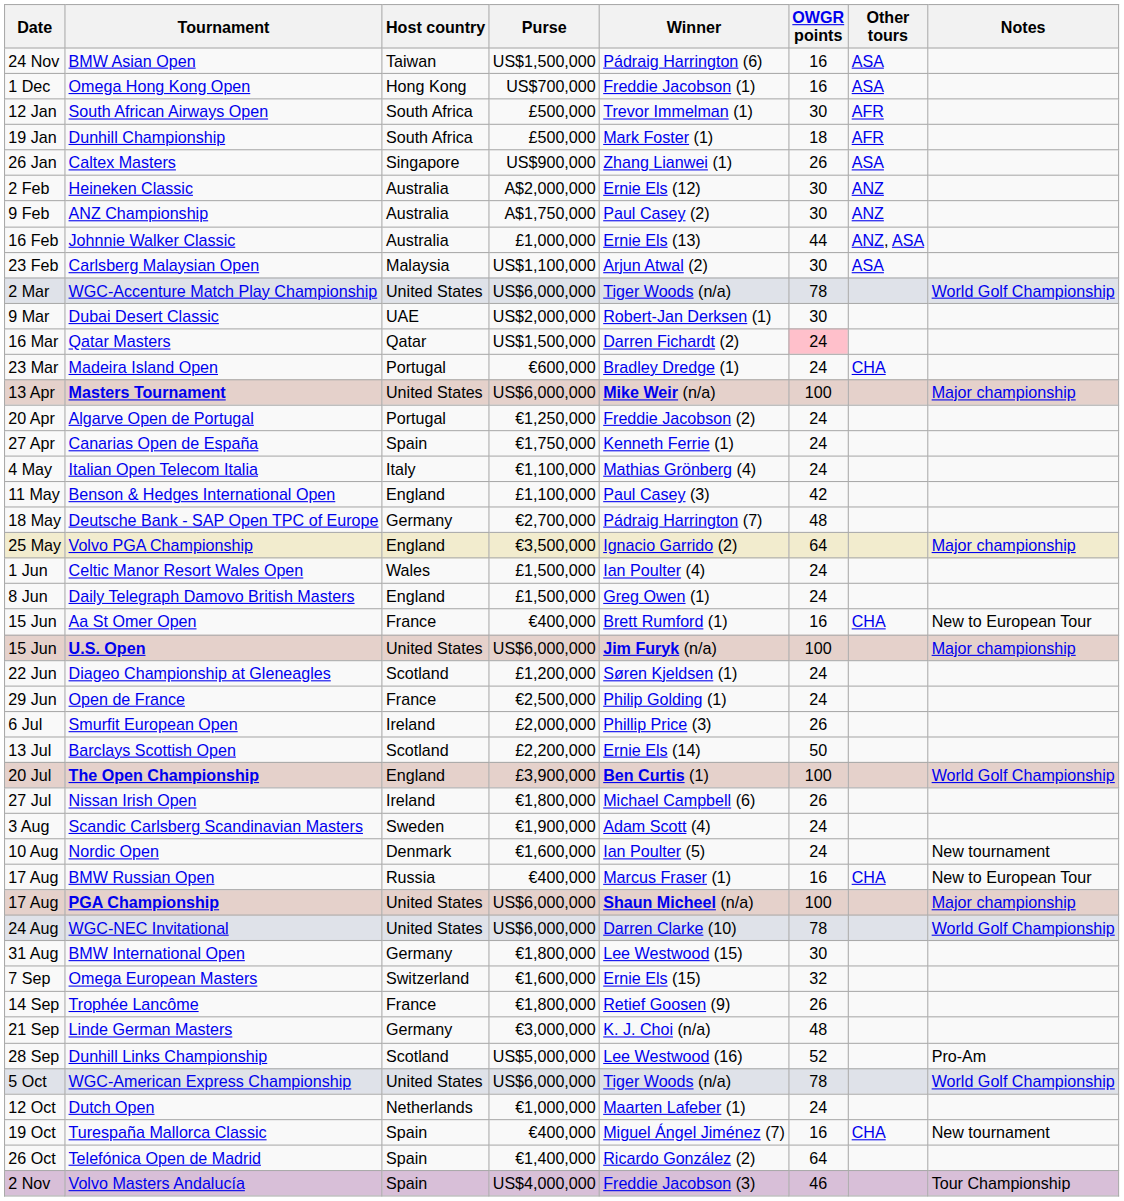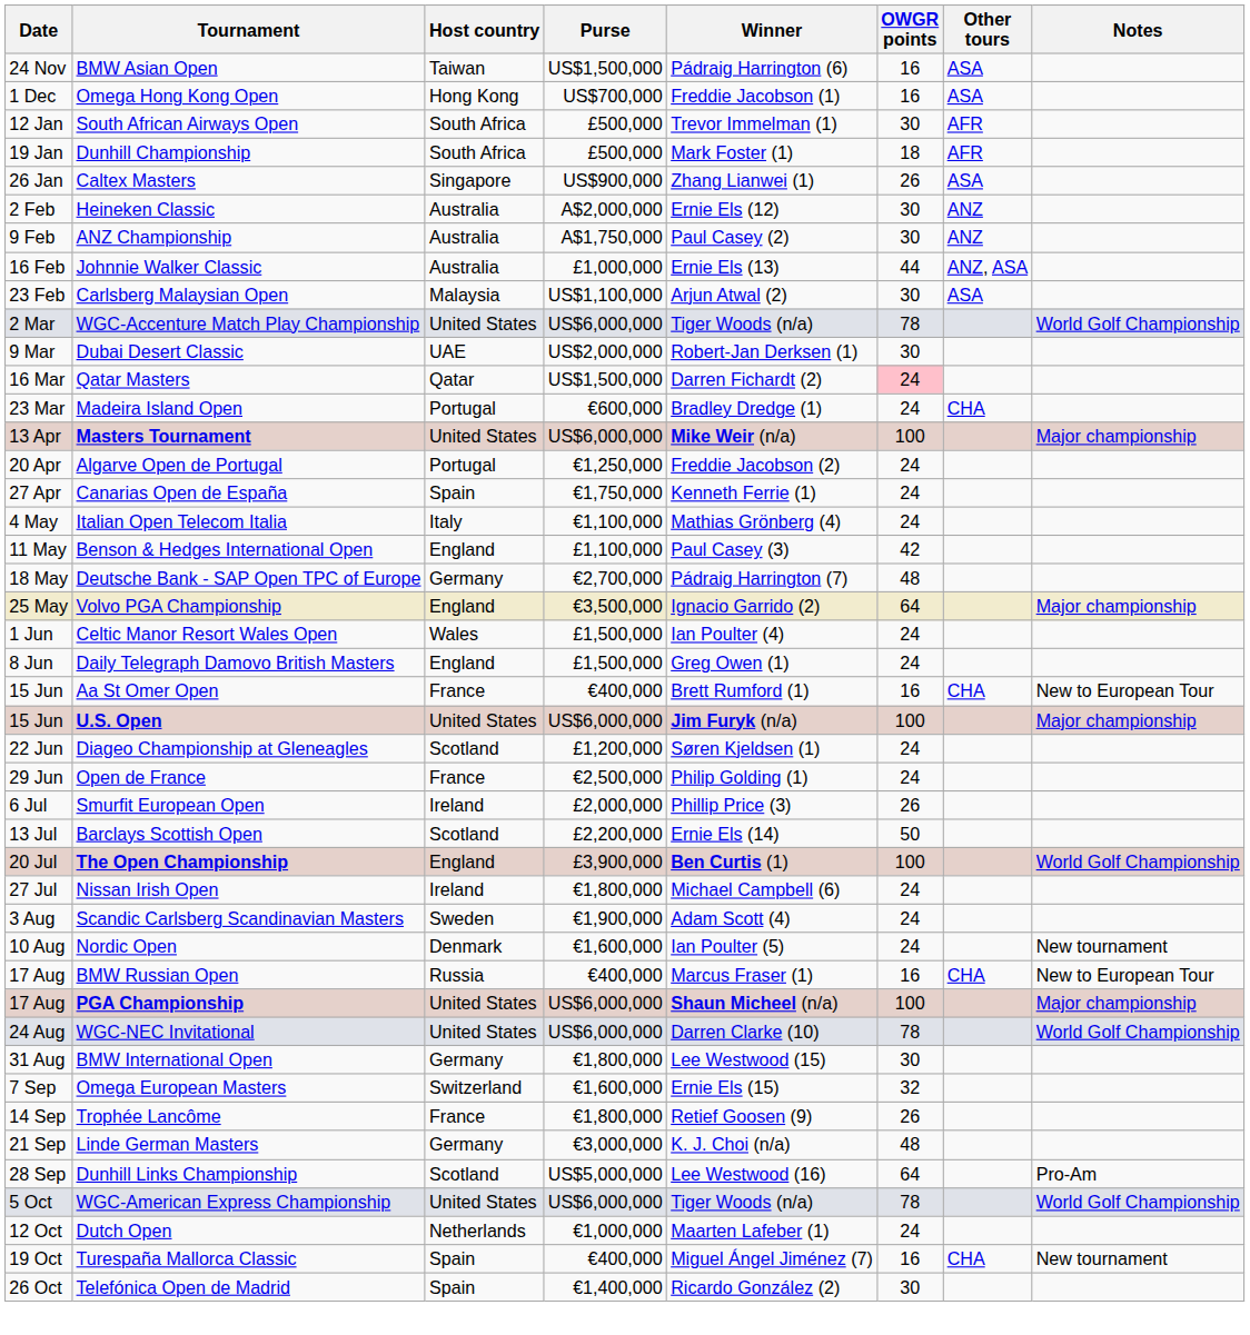 <table class="wikitable" style="font-size:95%">
 <tr>
 <th>Date</th>
 <th>Tournament</th>
 <th>Host country</th>
 <th>Purse</th>
 <th>Winner</th>
 <th><a href='#'>OWGR</a><br>points</th>
 <th>Other<br>tours</th>
 <th>Notes</th>
 </tr>
 <tr>
 <td>24 Nov</td>
 <td><a href='#'>BMW Asian Open</a></td>
 <td>Taiwan</td>
 <td align=right>US$1,500,000</td>
 <td> <a href='#'>Pádraig Harrington</a> (6)</td>
 <td align=center>16</td>
 <td><a href='#'>ASA</a></td>
 <td></td>
 </tr>
 <tr>
 <td>1 Dec</td>
 <td><a href='#'>Omega Hong Kong Open</a></td>
 <td>Hong Kong</td>
 <td align=right>US$700,000</td>
 <td> <a href='#'>Freddie Jacobson</a> (1)</td>
 <td align=center>16</td>
 <td><a href='#'>ASA</a></td>
 <td></td>
 </tr>
 <tr>
 <td>12 Jan</td>
 <td><a href='#'>South African Airways Open</a></td>
 <td>South Africa</td>
 <td align=right>£500,000</td>
 <td> <a href='#'>Trevor Immelman</a> (1)</td>
 <td align=center>30</td>
 <td><a href='#'>AFR</a></td>
 <td></td>
 </tr>
 <tr>
 <td>19 Jan</td>
 <td><a href='#'>Dunhill Championship</a></td>
 <td>South Africa</td>
 <td align=right>£500,000</td>
 <td> <a href='#'>Mark Foster</a> (1)</td>
 <td align=center>18</td>
 <td><a href='#'>AFR</a></td>
 <td></td>
 </tr>
 <tr>
 <td>26 Jan</td>
 <td><a href='#'>Caltex Masters</a></td>
 <td>Singapore</td>
 <td align=right>US$900,000</td>
 <td> <a href='#'>Zhang Lianwei</a> (1)</td>
 <td align=center>26</td>
 <td><a href='#'>ASA</a></td>
 <td></td>
 </tr>
 <tr>
 <td>2 Feb</td>
 <td><a href='#'>Heineken Classic</a></td>
 <td>Australia</td>
 <td align=right>A$2,000,000</td>
 <td> <a href='#'>Ernie Els</a> (12)</td>
 <td align=center>30</td>
 <td><a href='#'>ANZ</a></td>
 <td></td>
 </tr>
 <tr>
 <td>9 Feb</td>
 <td><a href='#'>ANZ Championship</a></td>
 <td>Australia</td>
 <td align=right>A$1,750,000</td>
 <td> <a href='#'>Paul Casey</a> (2)</td>
 <td align=center>30</td>
 <td><a href='#'>ANZ</a></td>
 <td></td>
 </tr>
 <tr>
 <td>16 Feb</td>
 <td><a href='#'>Johnnie Walker Classic</a></td>
 <td>Australia</td>
 <td align=right>£1,000,000</td>
 <td> <a href='#'>Ernie Els</a> (13)</td>
 <td align=center>44</td>
 <td><a href='#'>ANZ</a>, <a href='#'>ASA</a></td>
 <td></td>
 </tr>
 <tr>
 <td>23 Feb</td>
 <td><a href='#'>Carlsberg Malaysian Open</a></td>
 <td>Malaysia</td>
 <td align=right>US$1,100,000</td>
 <td> <a href='#'>Arjun Atwal</a> (2)</td>
 <td align=center>30</td>
 <td><a href='#'>ASA</a></td>
 <td></td>
 </tr>
 <tr style="background:#dfe2e9;">
 <td>2 Mar</td>
 <td><a href='#'>WGC-Accenture Match Play Championship</a></td>
 <td>United States</td>
 <td align=right>US$6,000,000</td>
 <td> <a href='#'>Tiger Woods</a> (n/a)</td>
 <td align=center>78</td>
 <td></td>
 <td><a href='#'>World Golf Championship</a></td>
 </tr>
 <tr>
 <td>9 Mar</td>
 <td><a href='#'>Dubai Desert Classic</a></td>
 <td>UAE</td>
 <td align=right>US$2,000,000</td>
 <td> <a href='#'>Robert-Jan Derksen</a> (1)</td>
 <td align=center>30</td>
 <td></td>
 <td></td>
 </tr>
 <tr>
 <td>16 Mar</td>
 <td><a href='#'>Qatar Masters</a></td>
 <td>Qatar</td>
 <td align=right>US$1,500,000</td>
 <td> <a href='#'>Darren Fichardt</a> (2)</td>
 <td align=center style="background: pink;">24</td>
 <td></td>
 <td></td>
 </tr>
 <tr>
 <td>23 Mar</td>
 <td><a href='#'>Madeira Island Open</a></td>
 <td>Portugal</td>
 <td align=right>€600,000</td>
 <td> <a href='#'>Bradley Dredge</a> (1)</td>
 <td align=center>24</td>
 <td><a href='#'>CHA</a></td>
 <td></td>
 </tr>
 <tr style="background:#e5d1cb;">
 <td>13 Apr</td>
 <td><strong><a href='#'>Masters Tournament</a></strong></td>
 <td>United States</td>
 <td align=right>US$6,000,000</td>
 <td> <strong><a href='#'>Mike Weir</a></strong> (n/a)</td>
 <td align=center>100</td>
 <td></td>
 <td><a href='#'>Major championship</a></td>
 </tr>
 <tr>
 <td>20 Apr</td>
 <td><a href='#'>Algarve Open de Portugal</a></td>
 <td>Portugal</td>
 <td align=right>€1,250,000</td>
 <td> <a href='#'>Freddie Jacobson</a> (2)</td>
 <td align=center>24</td>
 <td></td>
 <td></td>
 </tr>
 <tr>
 <td>27 Apr</td>
 <td><a href='#'>Canarias Open de España</a></td>
 <td>Spain</td>
 <td align=right>€1,750,000</td>
 <td> <a href='#'>Kenneth Ferrie</a> (1)</td>
 <td align=center>24</td>
 <td></td>
 <td></td>
 </tr>
 <tr>
 <td>4 May</td>
 <td><a href='#'>Italian Open Telecom Italia</a></td>
 <td>Italy</td>
 <td align=right>€1,100,000</td>
 <td> <a href='#'>Mathias Grönberg</a> (4)</td>
 <td align=center>24</td>
 <td></td>
 <td></td>
 </tr>
 <tr>
 <td>11 May</td>
 <td><a href='#'>Benson & Hedges International Open</a></td>
 <td>England</td>
 <td align=right>£1,100,000</td>
 <td> <a href='#'>Paul Casey</a> (3)</td>
 <td align=center>42</td>
 <td></td>
 <td></td>
 </tr>
 <tr>
 <td>18 May</td>
 <td><a href='#'>Deutsche Bank - SAP Open TPC of Europe</a></td>
 <td>Germany</td>
 <td align=right>€2,700,000</td>
 <td> <a href='#'>Pádraig Harrington</a> (7)</td>
 <td align=center>48</td>
 <td></td>
 <td></td>
 </tr>
 <tr style="background:#f2ecce;">
 <td>25 May</td>
 <td><a href='#'>Volvo PGA Championship</a></td>
 <td>England</td>
 <td align=right>€3,500,000</td>
 <td> <a href='#'>Ignacio Garrido</a> (2)</td>
 <td align=center>64</td>
 <td></td>
 <td><a href='#'>Major championship</a></td>
 </tr>
 <tr>
 <td>1 Jun</td>
 <td><a href='#'>Celtic Manor Resort Wales Open</a></td>
 <td>Wales</td>
 <td align=right>£1,500,000</td>
 <td> <a href='#'>Ian Poulter</a> (4)</td>
 <td align=center>24</td>
 <td></td>
 <td></td>
 </tr>
 <tr>
 <td>8 Jun</td>
 <td><a href='#'>Daily Telegraph Damovo British Masters</a></td>
 <td>England</td>
 <td align=right>£1,500,000</td>
 <td> <a href='#'>Greg Owen</a> (1)</td>
 <td align=center>24</td>
 <td></td>
 <td></td>
 </tr>
 <tr>
 <td>15 Jun</td>
 <td><a href='#'>Aa St Omer Open</a></td>
 <td>France</td>
 <td align=right>€400,000</td>
 <td> <a href='#'>Brett Rumford</a> (1)</td>
 <td align=center>16</td>
 <td><a href='#'>CHA</a></td>
 <td>New to European Tour</td>
 </tr>
 <tr style="background:#e5d1cb;">
 <td>15 Jun</td>
 <td><strong><a href='#'>U.S. Open</a></strong></td>
 <td>United States</td>
 <td align=right>US$6,000,000</td>
 <td> <strong><a href='#'>Jim Furyk</a></strong> (n/a)</td>
 <td align=center>100</td>
 <td></td>
 <td><a href='#'>Major championship</a></td>
 </tr>
 <tr>
 <td>22 Jun</td>
 <td><a href='#'>Diageo Championship at Gleneagles</a></td>
 <td>Scotland</td>
 <td align=right>£1,200,000</td>
 <td> <a href='#'>Søren Kjeldsen</a> (1)</td>
 <td align=center>24</td>
 <td></td>
 <td></td>
 </tr>
 <tr>
 <td>29 Jun</td>
 <td><a href='#'>Open de France</a></td>
 <td>France</td>
 <td align=right>€2,500,000</td>
 <td> <a href='#'>Philip Golding</a> (1)</td>
 <td align=center>24</td>
 <td></td>
 <td></td>
 </tr>
 <tr>
 <td>6 Jul</td>
 <td><a href='#'>Smurfit European Open</a></td>
 <td>Ireland</td>
 <td align=right>£2,000,000</td>
 <td> <a href='#'>Phillip Price</a> (3)</td>
 <td align=center>26</td>
 <td></td>
 <td></td>
 </tr>
 <tr>
 <td>13 Jul</td>
 <td><a href='#'>Barclays Scottish Open</a></td>
 <td>Scotland</td>
 <td align=right>£2,200,000</td>
 <td> <a href='#'>Ernie Els</a> (14)</td>
 <td align=center>50</td>
 <td></td>
 <td></td>
 </tr>
 <tr style="background:#e5d1cb;">
 <td>20 Jul</td>
 <td><strong><a href='#'>The Open Championship</a></strong></td>
 <td>England</td>
 <td align=right>£3,900,000</td>
 <td> <strong><a href='#'>Ben Curtis</a></strong> (1)</td>
 <td align=center>100</td>
 <td></td>
 <td><a href='#'>World Golf Championship</a></td>
 </tr>
 <tr>
 <td>27 Jul</td>
 <td><a href='#'>Nissan Irish Open</a></td>
 <td>Ireland</td>
 <td align=right>€1,800,000</td>
 <td> <a href='#'>Michael Campbell</a> (6)</td>
-<td align=center>26</td>
+<td align=center>24</td>
 <td></td>
 <td></td>
 </tr>
 <tr>
 <td>3 Aug</td>
 <td><a href='#'>Scandic Carlsberg Scandinavian Masters</a></td>
 <td>Sweden</td>
 <td align=right>€1,900,000</td>
 <td> <a href='#'>Adam Scott</a> (4)</td>
 <td align=center>24</td>
 <td></td>
 <td></td>
 </tr>
 <tr>
 <td>10 Aug</td>
 <td><a href='#'>Nordic Open</a></td>
 <td>Denmark</td>
 <td align=right>€1,600,000</td>
 <td> <a href='#'>Ian Poulter</a> (5)</td>
 <td align=center>24</td>
 <td></td>
 <td>New tournament</td>
 </tr>
 <tr>
 <td>17 Aug</td>
 <td><a href='#'>BMW Russian Open</a></td>
 <td>Russia</td>
 <td align=right>€400,000</td>
 <td> <a href='#'>Marcus Fraser</a> (1)</td>
 <td align=center>16</td>
 <td><a href='#'>CHA</a></td>
 <td>New to European Tour</td>
 </tr>
 <tr style="background:#e5d1cb;">
 <td>17 Aug</td>
 <td><strong><a href='#'>PGA Championship</a></strong></td>
 <td>United States</td>
 <td align=right>US$6,000,000</td>
 <td> <strong><a href='#'>Shaun Micheel</a></strong> (n/a)</td>
 <td align=center>100</td>
 <td></td>
 <td><a href='#'>Major championship</a></td>
 </tr>
 <tr style="background:#dfe2e9;">
 <td>24 Aug</td>
 <td><a href='#'>WGC-NEC Invitational</a></td>
 <td>United States</td>
 <td align=right>US$6,000,000</td>
 <td> <a href='#'>Darren Clarke</a> (10)</td>
 <td align=center>78</td>
 <td></td>
 <td><a href='#'>World Golf Championship</a></td>
 </tr>
 <tr>
 <td>31 Aug</td>
 <td><a href='#'>BMW International Open</a></td>
 <td>Germany</td>
 <td align=right>€1,800,000</td>
 <td> <a href='#'>Lee Westwood</a> (15)</td>
 <td align=center>30</td>
 <td></td>
 <td></td>
 </tr>
 <tr>
 <td>7 Sep</td>
 <td><a href='#'>Omega European Masters</a></td>
 <td>Switzerland</td>
 <td align=right>€1,600,000</td>
 <td> <a href='#'>Ernie Els</a> (15)</td>
 <td align=center>32</td>
 <td></td>
 <td></td>
 </tr>
 <tr>
 <td>14 Sep</td>
 <td><a href='#'>Trophée Lancôme</a></td>
 <td>France</td>
 <td align=right>€1,800,000</td>
 <td> <a href='#'>Retief Goosen</a> (9)</td>
 <td align=center>26</td>
 <td></td>
 <td></td>
 </tr>
 <tr>
 <td>21 Sep</td>
 <td><a href='#'>Linde German Masters</a></td>
 <td>Germany</td>
 <td align=right>€3,000,000</td>
 <td> <a href='#'>K. J. Choi</a> (n/a)</td>
 <td align=center>48</td>
 <td></td>
 <td></td>
 </tr>
 <tr>
 <td>28 Sep</td>
 <td><a href='#'>Dunhill Links Championship</a></td>
 <td>Scotland</td>
 <td align=right>US$5,000,000</td>
 <td> <a href='#'>Lee Westwood</a> (16)</td>
-<td align=center>52</td>
+<td align=center>64</td>
 <td></td>
 <td>Pro-Am</td>
 </tr>
 <tr style="background:#dfe2e9;">
 <td>5 Oct</td>
 <td><a href='#'>WGC-American Express Championship</a></td>
 <td>United States</td>
 <td align=right>US$6,000,000</td>
 <td> <a href='#'>Tiger Woods</a> (n/a)</td>
 <td align=center>78</td>
 <td></td>
 <td><a href='#'>World Golf Championship</a></td>
 </tr>
 <tr>
 <td>12 Oct</td>
 <td><a href='#'>Dutch Open</a></td>
 <td>Netherlands</td>
 <td align=right>€1,000,000</td>
 <td> <a href='#'>Maarten Lafeber</a> (1)</td>
 <td align=center>24</td>
 <td></td>
 <td></td>
 </tr>
 <tr>
 <td>19 Oct</td>
 <td><a href='#'>Turespaña Mallorca Classic</a></td>
 <td>Spain</td>
 <td align=right>€400,000</td>
 <td> <a href='#'>Miguel Ángel Jiménez</a> (7)</td>
 <td align=center>16</td>
 <td><a href='#'>CHA</a></td>
 <td>New tournament</td>
 </tr>
 <tr>
 <td>26 Oct</td>
 <td><a href='#'>Telefónica Open de Madrid</a></td>
 <td>Spain</td>
 <td align=right>€1,400,000</td>
 <td> <a href='#'>Ricardo González</a> (2)</td>
-<td align=center>64</td>
+<td align=center>30</td>
 <td></td>
 <td></td>
 </tr>
-<tr style="background:thistle;">
-<td>2 Nov</td>
-<td><a href='#'>Volvo Masters Andalucía</a></td>
-<td>Spain</td>
-<td align=right>US$4,000,000</td>
-<td> <a href='#'>Freddie Jacobson</a> (3)</td>
-<td align=center>46</td>
-<td></td>
-<td>Tour Championship</td>
-</tr>
 </table>
